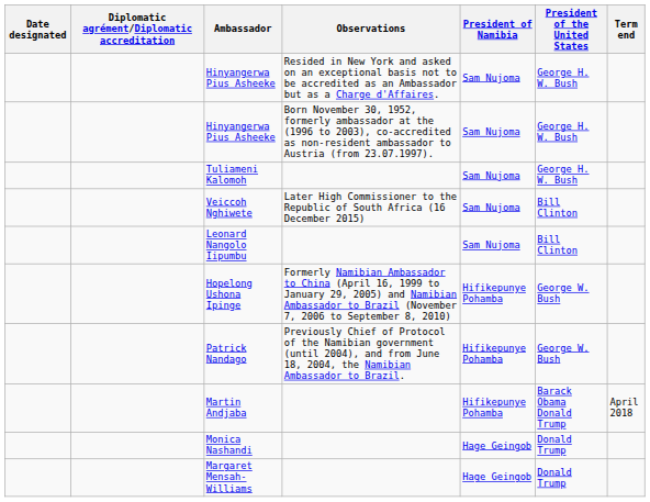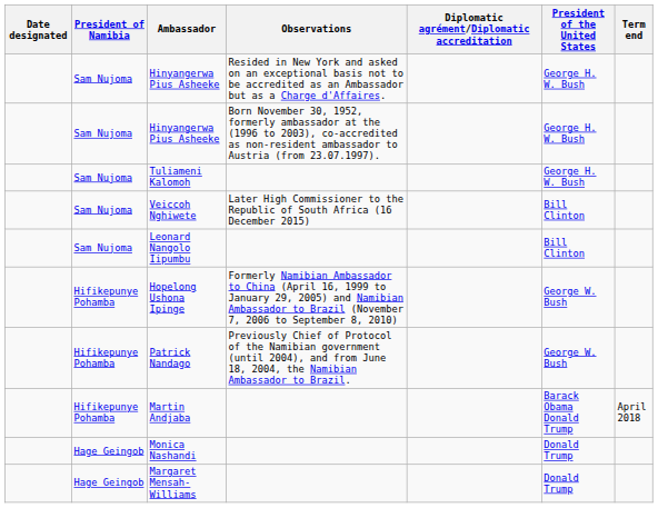 <table class="wikitable sortable">
 <tr>
 <th>Date designated</th>
-<th>Diplomatic <a href='#'>agrément</a>/<a href='#'>Diplomatic accreditation</a></th>
+<th><a href='#'>President of Namibia</a></th>
 <th>Ambassador</th>
 <th>Observations</th>
-<th><a href='#'>President of Namibia</a></th>
+<th>Diplomatic <a href='#'>agrément</a>/<a href='#'>Diplomatic accreditation</a></th>
 <th><a href='#'>President of the United States</a></th>
 <th>Term end</th>
 </tr>
 <tr>
 <td></td>
-<td></td>
+<td><a href='#'>Sam Nujoma</a></td>
 <td><a href='#'>Hinyangerwa Pius Asheeke</a></td>
 <td>Resided in New York and asked on an exceptional basis not to be accredited as an Ambassador but as a <a href='#'>Charge d'Affaires</a>.</td>
-<td><a href='#'>Sam Nujoma</a></td>
+<td></td>
 <td><a href='#'>George H. W. Bush</a></td>
 <td></td>
 </tr>
 <tr>
 <td></td>
-<td></td>
+<td><a href='#'>Sam Nujoma</a></td>
 <td><a href='#'>Hinyangerwa Pius Asheeke</a></td>
 <td>Born November 30, 1952, formerly ambassador at the  (1996 to 2003), co-accredited as non-resident ambassador to Austria (from 23.07.1997).</td>
-<td><a href='#'>Sam Nujoma</a></td>
+<td></td>
 <td><a href='#'>George H. W. Bush</a></td>
 <td></td>
 </tr>
 <tr>
 <td></td>
-<td></td>
+<td><a href='#'>Sam Nujoma</a></td>
 <td><a href='#'>Tuliameni Kalomoh</a></td>
 <td></td>
-<td><a href='#'>Sam Nujoma</a></td>
+<td></td>
 <td><a href='#'>George H. W. Bush</a></td>
 <td></td>
 </tr>
 <tr>
 <td></td>
-<td></td>
+<td><a href='#'>Sam Nujoma</a></td>
 <td><a href='#'>Veiccoh Nghiwete</a></td>
 <td>Later High Commissioner to the Republic of South Africa (16 December 2015)</td>
-<td><a href='#'>Sam Nujoma</a></td>
+<td></td>
 <td><a href='#'>Bill Clinton</a></td>
 <td></td>
 </tr>
 <tr>
 <td></td>
-<td></td>
+<td><a href='#'>Sam Nujoma</a></td>
 <td><a href='#'>Leonard Nangolo Iipumbu</a></td>
 <td></td>
-<td><a href='#'>Sam Nujoma</a></td>
+<td></td>
 <td><a href='#'>Bill Clinton</a></td>
 <td></td>
 </tr>
 <tr>
 <td></td>
-<td></td>
+<td><a href='#'>Hifikepunye Pohamba</a></td>
 <td><a href='#'>Hopelong Ushona Ipinge</a></td>
 <td>Formerly <a href='#'>Namibian Ambassador to China</a> (April 16, 1999 to January 29, 2005) and <a href='#'>Namibian Ambassador to Brazil</a> (November 7, 2006 to September 8, 2010)</td>
-<td><a href='#'>Hifikepunye Pohamba</a></td>
+<td></td>
 <td><a href='#'>George W. Bush</a></td>
 <td></td>
 </tr>
 <tr>
 <td></td>
-<td></td>
+<td><a href='#'>Hifikepunye Pohamba</a></td>
 <td><a href='#'>Patrick Nandago</a></td>
 <td>Previously Chief of Protocol of the Namibian government (until 2004), and from June 18, 2004, the <a href='#'>Namibian Ambassador to Brazil</a>.</td>
-<td><a href='#'>Hifikepunye Pohamba</a></td>
+<td></td>
 <td><a href='#'>George W. Bush</a></td>
 <td></td>
 </tr>
 <tr>
 <td></td>
-<td></td>
+<td><a href='#'>Hifikepunye Pohamba</a></td>
 <td><a href='#'>Martin Andjaba</a></td>
 <td></td>
-<td><a href='#'>Hifikepunye Pohamba</a></td>
+<td></td>
 <td><a href='#'>Barack Obama</a><br><a href='#'>Donald Trump</a></td>
 <td>April 2018</td>
 </tr>
 <tr>
 <td></td>
-<td></td>
+<td><a href='#'>Hage Geingob</a></td>
 <td><a href='#'>Monica Nashandi</a></td>
 <td></td>
-<td><a href='#'>Hage Geingob</a></td>
+<td></td>
 <td><a href='#'>Donald Trump</a></td>
 <td></td>
 </tr>
 <tr>
 <td></td>
-<td></td>
+<td><a href='#'>Hage Geingob</a></td>
 <td><a href='#'>Margaret Mensah-Williams</a></td>
 <td></td>
-<td><a href='#'>Hage Geingob</a></td>
+<td></td>
 <td><a href='#'>Donald Trump</a></td>
 <td></td>
 </tr>
 </table>
